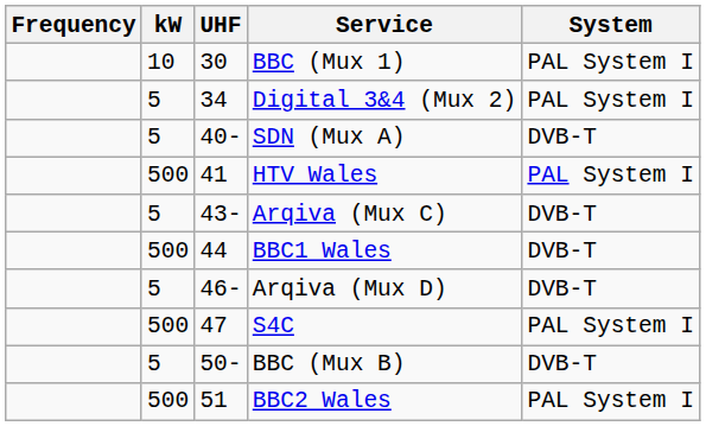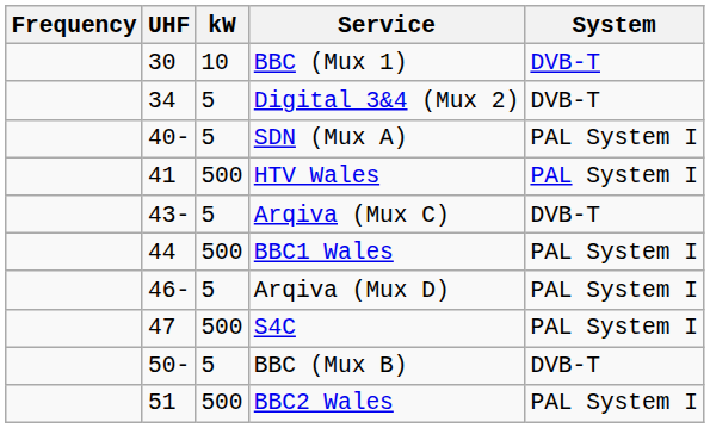 <table class="wikitable sortable">
 <tr>
 <th>Frequency</th>
+<th>UHF</th>
 <th>kW</th>
-<th>UHF</th>
 <th>Service</th>
 <th>System</th>
 </tr>
 <tr>
 <td></td>
+<td>30</td>
 <td>10</td>
-<td>30</td>
 <td><a href='#'>BBC</a> (Mux 1)</td>
+<td><a href='#'>DVB-T</a></td>
+</tr>
+<tr>
+<td></td>
+<td>34</td>
+<td>5</td>
+<td><a href='#'>Digital 3&4</a> (Mux 2)</td>
+<td>DVB-T</td>
+</tr>
+<tr>
+<td></td>
+<td>40-</td>
+<td>5</td>
+<td><a href='#'>SDN</a> (Mux A)</td>
 <td>PAL System I</td>
 </tr>
 <tr>
 <td></td>
-<td>5</td>
-<td>34</td>
-<td><a href='#'>Digital 3&4</a> (Mux 2)</td>
-<td>PAL System I</td>
-</tr>
-<tr>
-<td></td>
-<td>5</td>
-<td>40-</td>
-<td><a href='#'>SDN</a> (Mux A)</td>
-<td>DVB-T</td>
-</tr>
-<tr>
-<td></td>
+<td>41</td>
 <td>500</td>
-<td>41</td>
 <td><a href='#'>HTV Wales</a></td>
 <td><a href='#'>PAL</a> System I</td>
 </tr>
 <tr>
 <td></td>
+<td>43-</td>
 <td>5</td>
-<td>43-</td>
 <td><a href='#'>Arqiva</a> (Mux C)</td>
 <td>DVB-T</td>
 </tr>
 <tr>
 <td></td>
+<td>44</td>
 <td>500</td>
-<td>44</td>
 <td><a href='#'>BBC1 Wales</a></td>
-<td>DVB-T</td>
+<td>PAL System I</td>
 </tr>
 <tr>
 <td></td>
+<td>46-</td>
 <td>5</td>
-<td>46-</td>
 <td>Arqiva (Mux D)</td>
-<td>DVB-T</td>
+<td>PAL System I</td>
 </tr>
 <tr>
 <td></td>
+<td>47</td>
 <td>500</td>
-<td>47</td>
 <td><a href='#'>S4C</a></td>
 <td>PAL System I</td>
 </tr>
 <tr>
 <td></td>
+<td>50-</td>
 <td>5</td>
-<td>50-</td>
 <td>BBC (Mux B)</td>
 <td>DVB-T</td>
 </tr>
 <tr>
 <td></td>
+<td>51</td>
 <td>500</td>
-<td>51</td>
 <td><a href='#'>BBC2 Wales</a></td>
 <td>PAL System I</td>
 </tr>
 </table>
